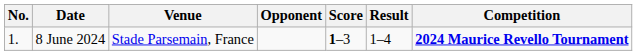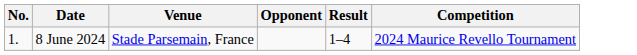 <table class="wikitable">
 <tr>
 <th>No.</th>
 <th>Date</th>
 <th>Venue</th>
 <th>Opponent</th>
-<th>Score</th>
 <th>Result</th>
 <th>Competition</th>
 </tr>
 <tr>
 <td>1.</td>
 <td>8 June 2024</td>
 <td><a href='#'>Stade Parsemain</a>, France</td>
 <td></td>
-<td><strong>1</strong>–3</td>
 <td>1–4</td>
-<td><strong><a href='#'>2024 Maurice Revello Tournament</a></strong></td>
+<td><a href='#'>2024 Maurice Revello Tournament</a></td>
 </tr>
 </table>
